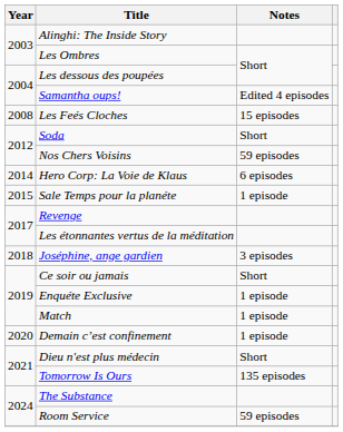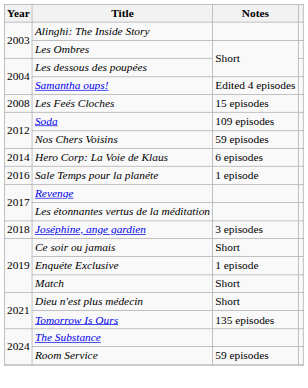 <table class="wikitable sortable">
 <tr>
 <th>Year</th>
 <th>Title</th>
 <th>Notes</th>
 <th></th>
 </tr>
 <tr>
 <td rowspan="2">2003</td>
 <td><em>Alinghi: The Inside Story</em></td>
 <td></td>
 <td></td>
 </tr>
 <tr>
 <td><em>Les Ombres</em></td>
 <td rowspan="2">Short</td>
 <td></td>
 </tr>
 <tr>
 <td rowspan="2">2004</td>
 <td><em>Les dessous des poupées</em></td>
 <td></td>
 </tr>
 <tr>
 <td><em><a href='#'>Samantha oups!</a></em></td>
 <td>Edited 4 episodes</td>
 <td></td>
 </tr>
 <tr>
 <td>2008</td>
 <td><em>Les Feés Cloches</em></td>
 <td>15 episodes</td>
 <td></td>
 </tr>
 <tr>
 <td rowspan="2">2012</td>
 <td><em><a href='#'>Soda</a></em></td>
-<td>Short</td>
+<td>109 episodes</td>
 <td></td>
 </tr>
 <tr>
 <td><em>Nos Chers Voisins</em></td>
 <td>59 episodes</td>
 <td></td>
 </tr>
 <tr>
 <td>2014</td>
 <td><em>Hero Corp: La Voie de Klaus</em></td>
 <td>6 episodes</td>
 <td></td>
 </tr>
 <tr>
-<td>2015</td>
+<td>2016</td>
 <td><em>Sale Temps pour la planéte</em></td>
 <td>1 episode</td>
 <td></td>
 </tr>
 <tr>
 <td rowspan="2">2017</td>
 <td><em><a href='#'>Revenge</a></em></td>
 <td></td>
 <td></td>
 </tr>
 <tr>
 <td><em>Les étonnantes vertus de la méditation</em></td>
 <td></td>
 <td></td>
 </tr>
 <tr>
 <td>2018</td>
 <td><em><a href='#'>Joséphine, ange gardien</a></em></td>
 <td>3 episodes</td>
 <td></td>
 </tr>
 <tr>
 <td rowspan="3">2019</td>
 <td><em>Ce soir ou jamais</em></td>
 <td>Short</td>
 <td></td>
 </tr>
 <tr>
 <td><em>Enquéte Exclusive</em></td>
 <td>1 episode</td>
 <td></td>
 </tr>
 <tr>
 <td><em>Match</em></td>
-<td>1 episode</td>
-<td></td>
-</tr>
-<tr>
-<td>2020</td>
-<td><em>Demain c’est confinement</em></td>
-<td>1 episode</td>
+<td>Short</td>
 <td></td>
 </tr>
 <tr>
 <td rowspan="2">2021</td>
 <td><em>Dieu n'est plus médecin</em></td>
 <td>Short</td>
 <td></td>
 </tr>
 <tr>
 <td><em><a href='#'>Tomorrow Is Ours</a></em></td>
 <td>135 episodes</td>
 <td></td>
 </tr>
 <tr>
 <td rowspan="2">2024</td>
 <td><em><a href='#'>The Substance</a></em></td>
 <td></td>
 <td></td>
 </tr>
 <tr>
 <td><em>Room Service</em></td>
 <td>59 episodes</td>
 <td></td>
 </tr>
 <tr>
 </tr>
 </table>
